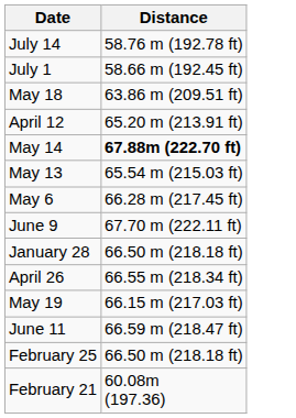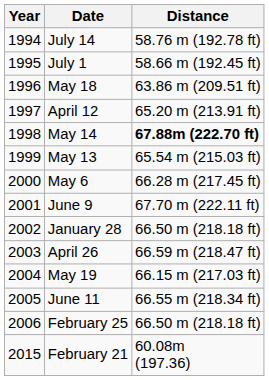 <table class="wikitable">
 <tr>
+<th>Year</th>
 <th>Date</th>
 <th>Distance</th>
 </tr>
 <tr>
+<td>1994</td>
 <td>July 14</td>
 <td>58.76 m (192.78 ft)</td>
 </tr>
 <tr>
+<td>1995</td>
 <td>July 1</td>
 <td>58.66 m (192.45 ft)</td>
 </tr>
 <tr>
+<td>1996</td>
 <td>May 18</td>
 <td>63.86 m (209.51 ft)</td>
 </tr>
 <tr>
+<td>1997</td>
 <td>April 12</td>
 <td>65.20 m (213.91 ft)</td>
 </tr>
 <tr>
+<td>1998</td>
 <td>May 14</td>
 <td><strong>67.88m (222.70 ft)</strong></td>
 </tr>
 <tr>
+<td>1999</td>
 <td>May 13</td>
 <td>65.54 m (215.03 ft)</td>
 </tr>
 <tr>
+<td>2000</td>
 <td>May 6</td>
 <td>66.28 m (217.45 ft)</td>
 </tr>
 <tr>
+<td>2001</td>
 <td>June 9</td>
 <td>67.70 m (222.11 ft)</td>
 </tr>
 <tr>
+<td>2002</td>
 <td>January 28</td>
 <td>66.50 m (218.18 ft)</td>
 </tr>
 <tr>
+<td>2003</td>
 <td>April 26</td>
-<td>66.55 m (218.34 ft)</td>
+<td>66.59 m (218.47 ft)</td>
 </tr>
 <tr>
+<td>2004</td>
 <td>May 19</td>
 <td>66.15 m (217.03 ft)</td>
 </tr>
 <tr>
+<td>2005</td>
 <td>June 11</td>
-<td>66.59 m (218.47 ft)</td>
+<td>66.55 m (218.34 ft)</td>
 </tr>
 <tr>
+<td>2006</td>
 <td>February 25</td>
 <td>66.50 m (218.18 ft)</td>
 </tr>
 <tr>
+<td>2015</td>
 <td>February 21</td>
 <td>60.08m<br>(197.36)</td>
 </tr>
 </table>
